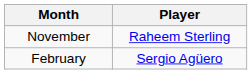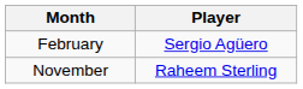 <table class="wikitable">
 <tr>
 <th style="width:120px;">Month</th>
 <th style="width:150px;">Player</th>
 </tr>
 <tr>
+<td style="text-align:center;">February</td>
+<td style="text-align:center;"> <a href='#'>Sergio Agüero</a></td>
+</tr>
+<tr>
 <td style="text-align:center;">November</td>
 <td style="text-align:center;"> <a href='#'>Raheem Sterling</a></td>
 </tr>
-<tr>
-<td style="text-align:center;">February</td>
-<td style="text-align:center;"> <a href='#'>Sergio Agüero</a></td>
-</tr>
 </table>
